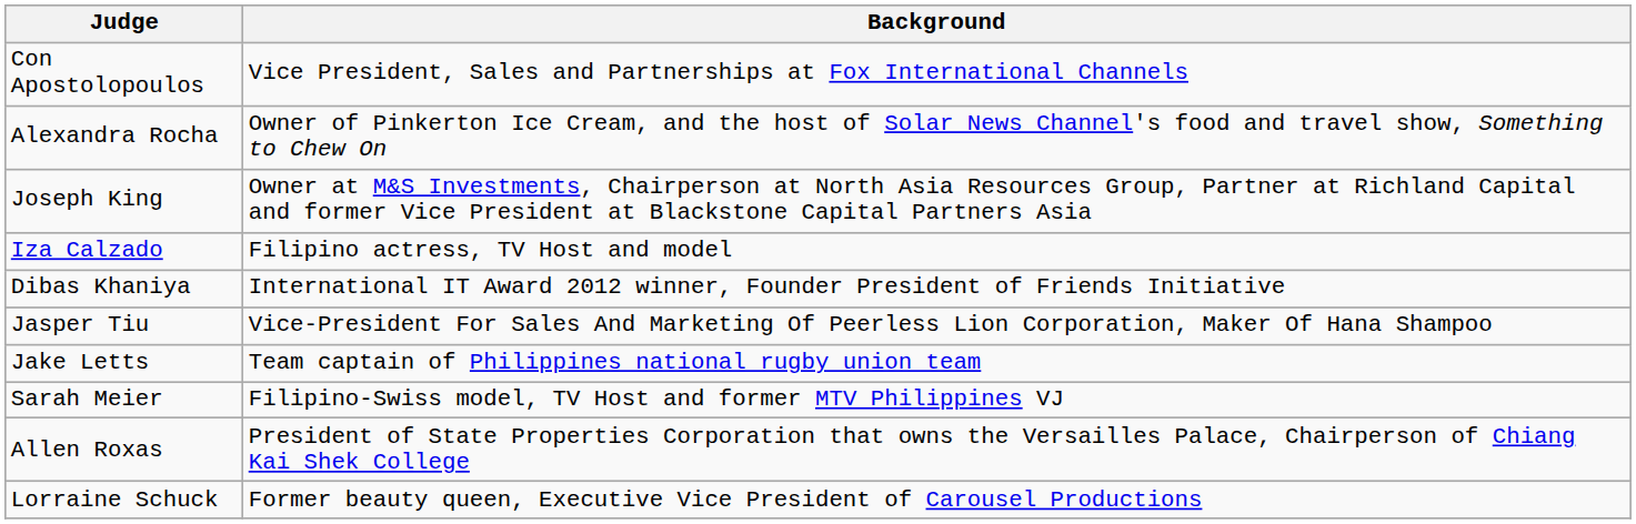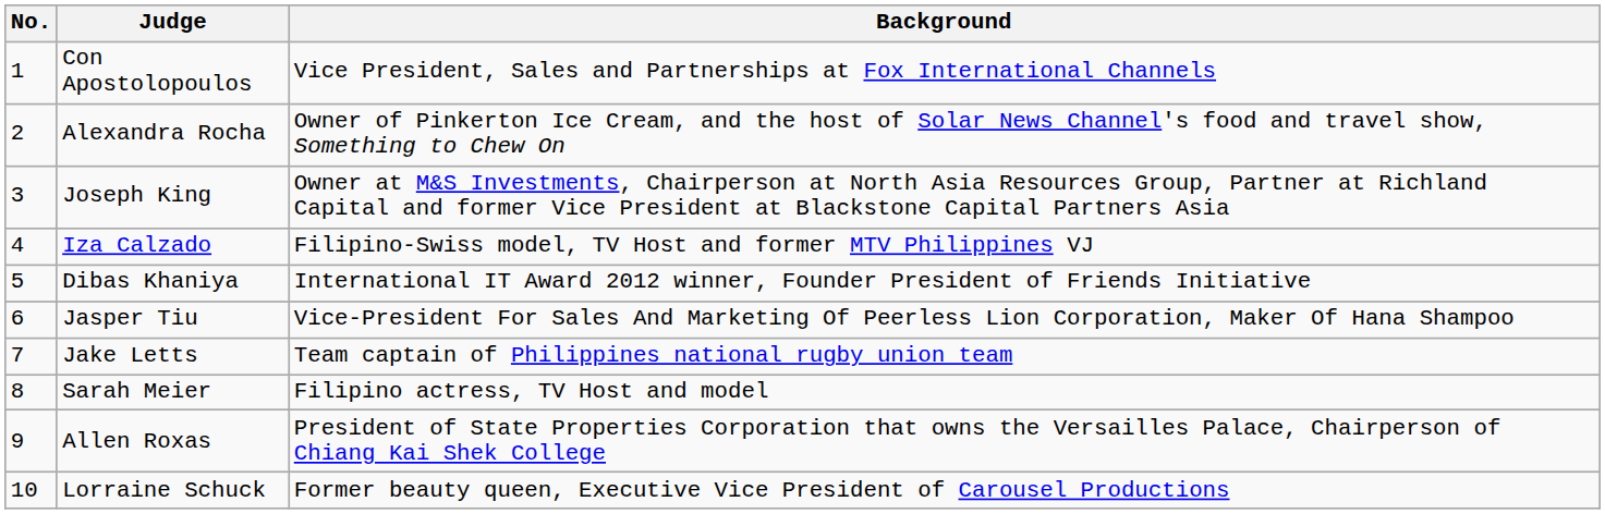 <table class="wikitable" style="font-size: 95%;">
 <tr>
+<th>No.</th>
 <th>Judge</th>
 <th>Background</th>
 </tr>
 <tr>
+<td>1</td>
 <td>Con Apostolopoulos</td>
 <td>Vice President, Sales and Partnerships at <a href='#'>Fox International Channels</a></td>
 </tr>
 <tr>
+<td>2</td>
 <td>Alexandra Rocha</td>
 <td>Owner of Pinkerton Ice Cream, and the host of <a href='#'>Solar News Channel</a>'s food and travel show, <em>Something to Chew On</em></td>
 </tr>
 <tr>
+<td>3</td>
 <td>Joseph King</td>
 <td>Owner at <a href='#'>M&S Investments</a>, Chairperson at North Asia Resources Group, Partner at Richland Capital and former Vice President at Blackstone Capital Partners Asia</td>
 </tr>
 <tr>
+<td>4</td>
 <td><a href='#'>Iza Calzado</a></td>
-<td>Filipino actress, TV Host and model</td>
+<td>Filipino-Swiss model, TV Host and former <a href='#'>MTV Philippines</a> VJ</td>
 </tr>
 <tr>
+<td>5</td>
 <td>Dibas Khaniya</td>
 <td>International IT Award 2012 winner, Founder President of Friends Initiative</td>
 </tr>
 <tr>
+<td>6</td>
 <td>Jasper Tiu</td>
 <td>Vice-President For Sales And Marketing Of Peerless Lion Corporation, Maker Of Hana Shampoo</td>
 </tr>
 <tr>
+<td>7</td>
 <td>Jake Letts</td>
 <td>Team captain of <a href='#'>Philippines national rugby union team</a></td>
 </tr>
 <tr>
+<td>8</td>
 <td>Sarah Meier</td>
-<td>Filipino-Swiss model, TV Host and former <a href='#'>MTV Philippines</a> VJ</td>
+<td>Filipino actress, TV Host and model</td>
 </tr>
 <tr>
+<td>9</td>
 <td>Allen Roxas</td>
 <td>President of State Properties Corporation that owns the Versailles Palace, Chairperson of <a href='#'>Chiang Kai Shek College</a></td>
 </tr>
 <tr>
+<td>10</td>
 <td>Lorraine Schuck</td>
 <td>Former beauty queen, Executive Vice President of <a href='#'>Carousel Productions</a></td>
 </tr>
 </table>
